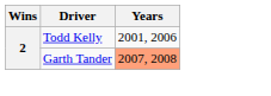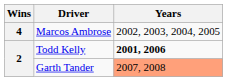 <table class="wikitable" style="font-size: 95%;">
 <tr>
 <th>Wins</th>
 <th>Driver</th>
 <th>Years</th>
 </tr>
 <tr>
+<th>4</th>
+<td> <a href='#'>Marcos Ambrose</a></td>
+<td>2002, 2003, 2004, 2005</td>
+</tr>
+<tr>
 <th rowspan="2">2</th>
 <td> <a href='#'>Todd Kelly</a></td>
-<td>2001, 2006</td>
+<td><strong>2001, 2006</strong></td>
 </tr>
 <tr>
 <td> <a href='#'>Garth Tander</a></td>
 <td style="background: lightsalmon;">2007, 2008</td>
 </tr>
 </table>
